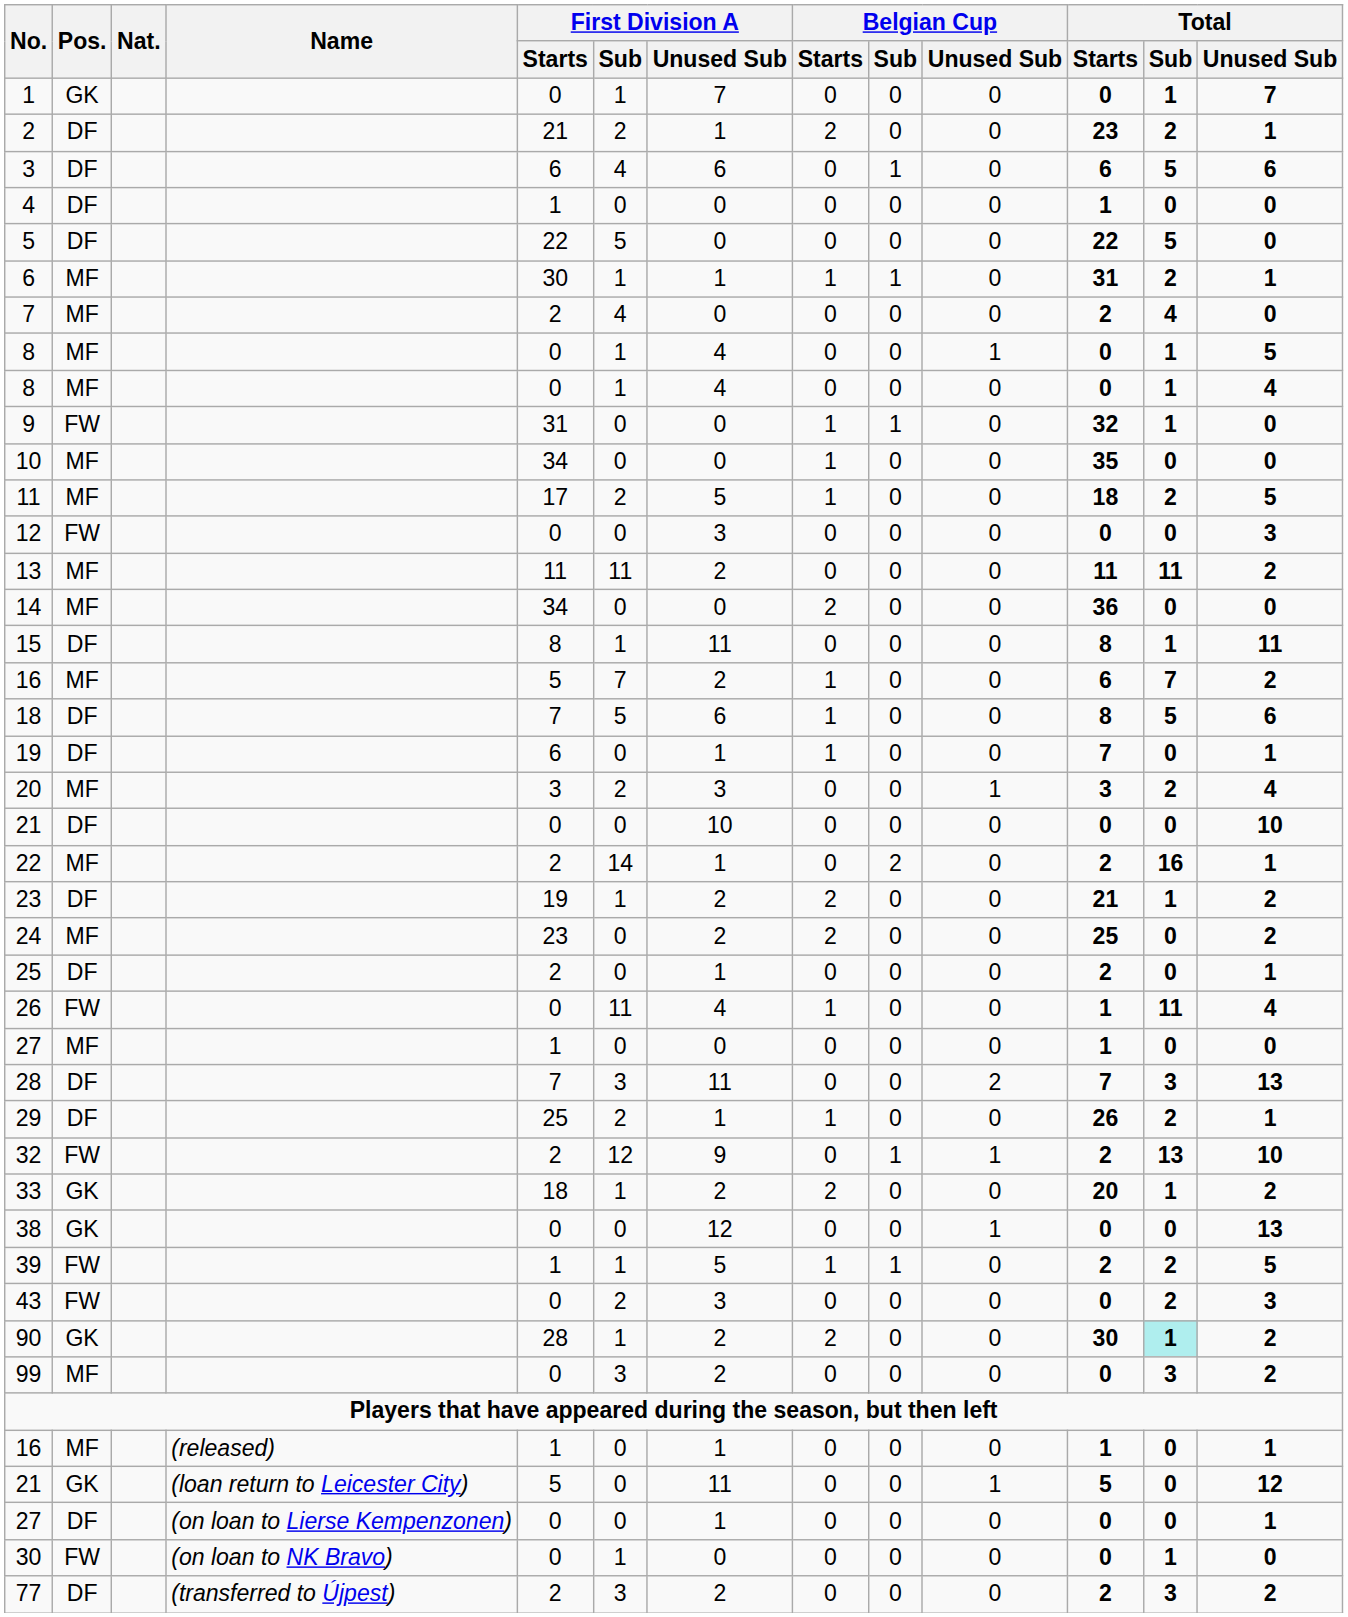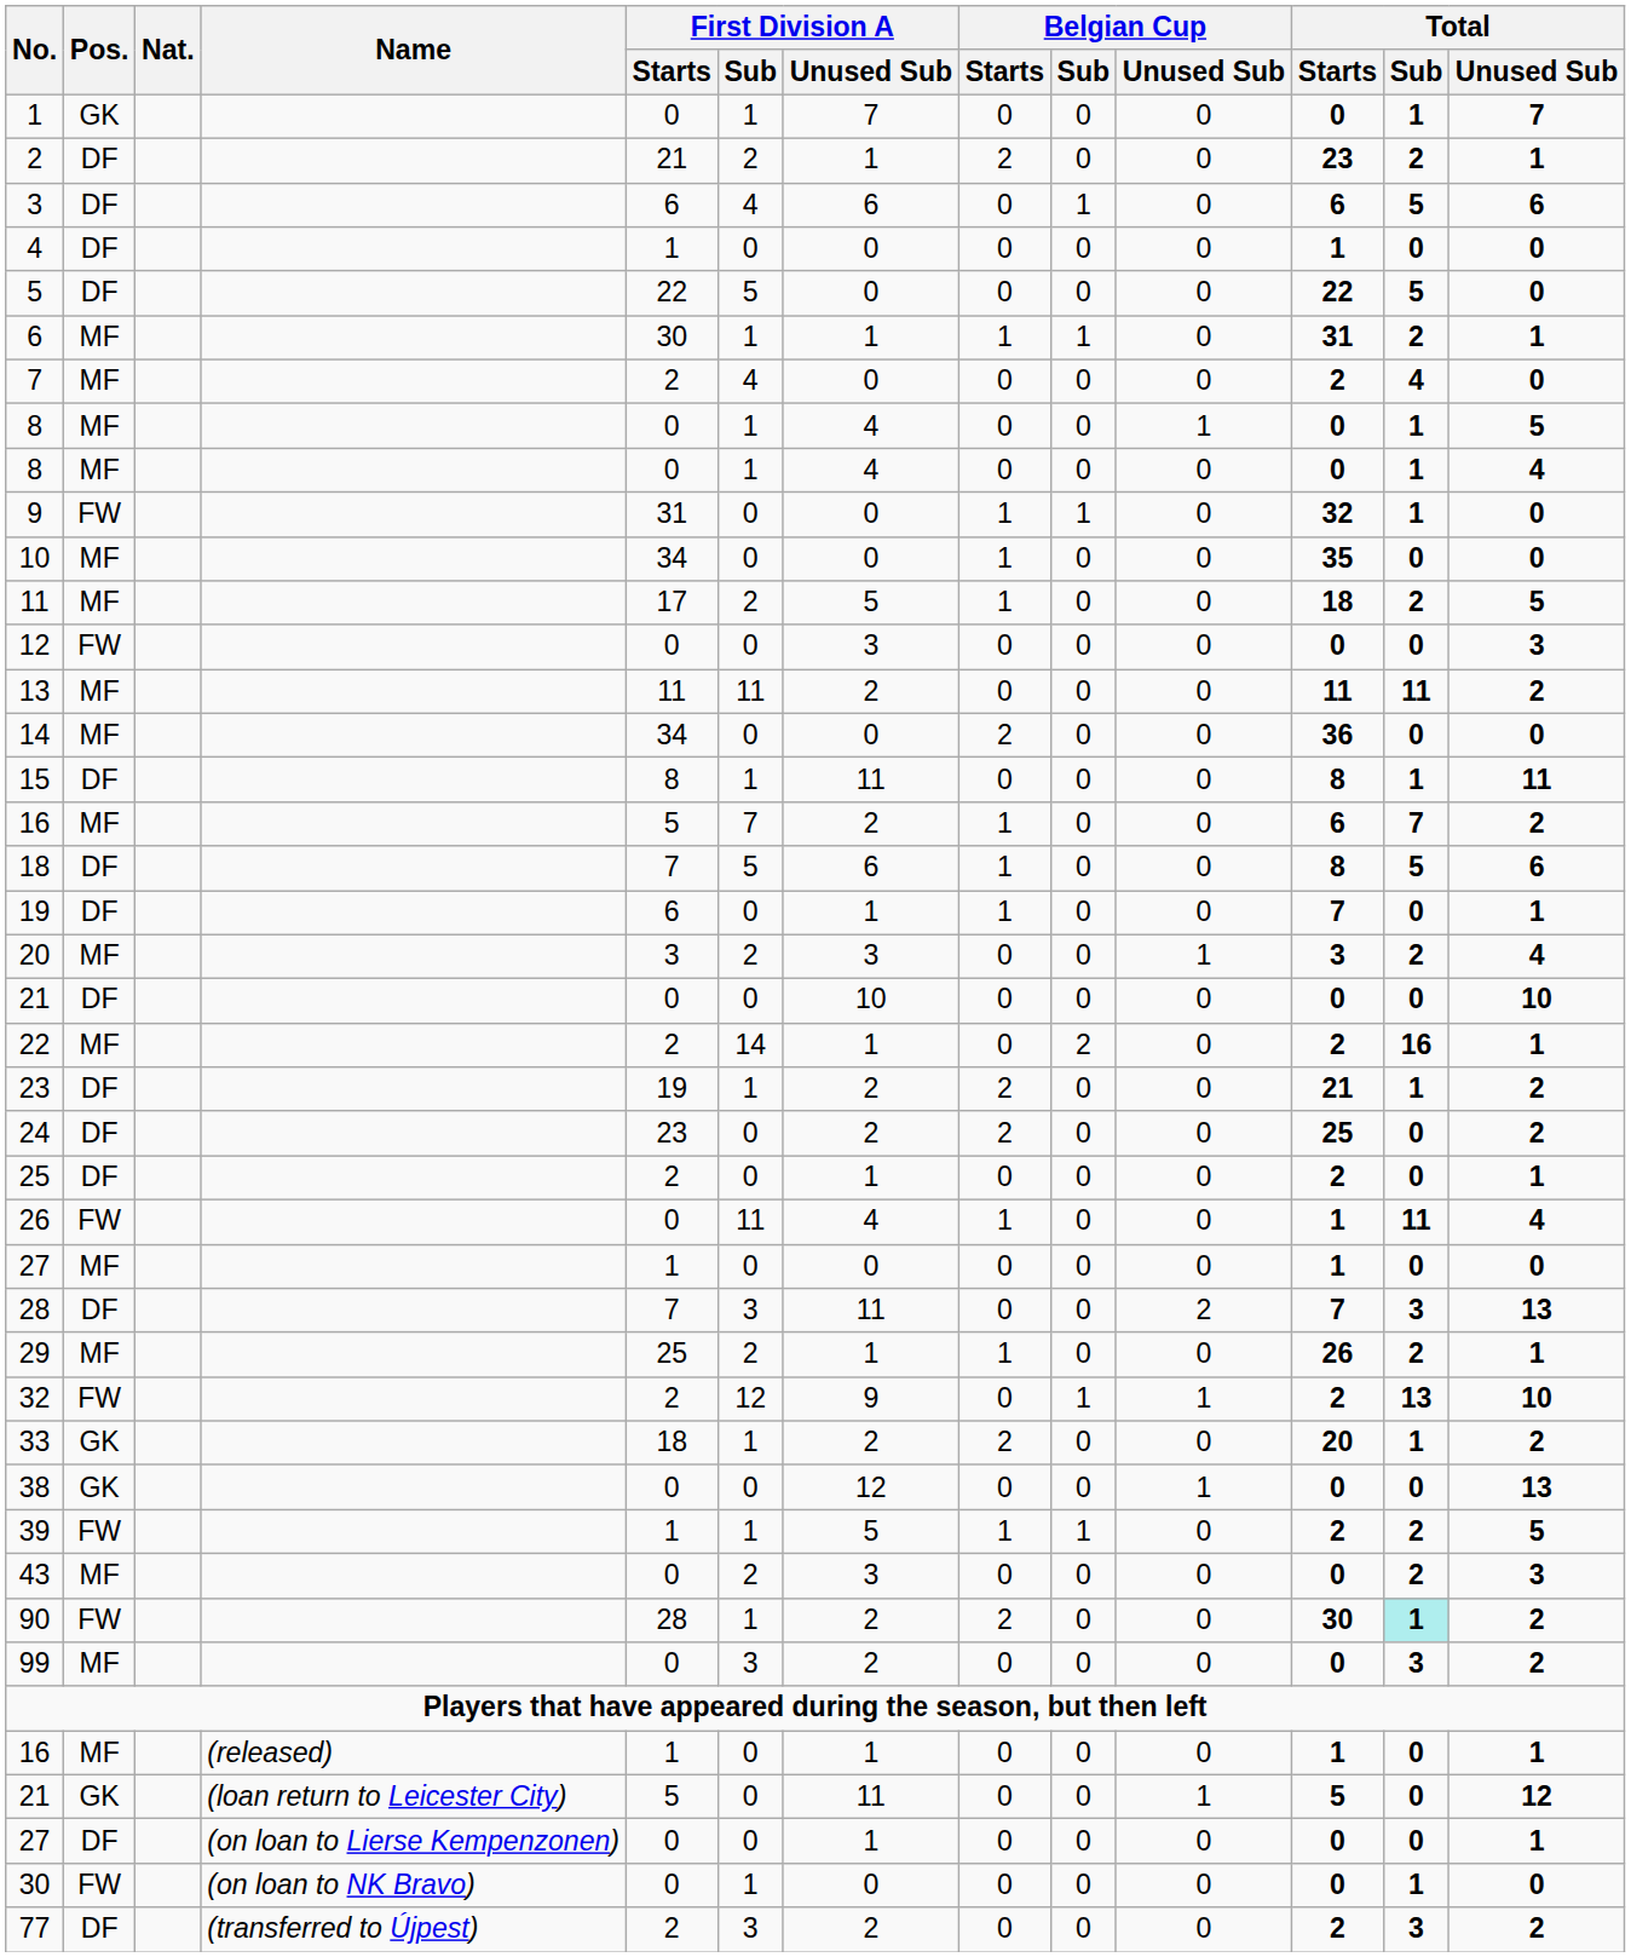 <table class="wikitable sortable" style="text-align:center">
 <tr>
 <th rowspan="2">No.</th>
 <th rowspan="2">Pos.</th>
 <th rowspan="2">Nat.</th>
 <th rowspan="2">Name</th>
 <th colspan="3"><a href='#'>First Division A</a></th>
 <th colspan="3"><a href='#'>Belgian Cup</a></th>
 <th colspan="3">Total</th>
 </tr>
 <tr>
 <th>Starts</th>
 <th>Sub</th>
 <th>Unused Sub</th>
 <th>Starts</th>
 <th>Sub</th>
 <th>Unused Sub</th>
 <th>Starts</th>
 <th>Sub</th>
 <th>Unused Sub</th>
 </tr>
 <tr>
 <td>1</td>
 <td>GK</td>
 <td></td>
 <td align=left></td>
 <td>0</td>
 <td>1</td>
 <td>7</td>
 <td>0</td>
 <td>0</td>
 <td>0</td>
 <td><strong>0</strong></td>
 <td><strong>1</strong></td>
 <td><strong>7</strong></td>
 </tr>
 <tr>
 <td>2</td>
 <td>DF</td>
 <td></td>
 <td align=left></td>
 <td>21</td>
 <td>2</td>
 <td>1</td>
 <td>2</td>
 <td>0</td>
 <td>0</td>
 <td><strong>23</strong></td>
 <td><strong>2</strong></td>
 <td><strong>1</strong></td>
 </tr>
 <tr>
 <td>3</td>
 <td>DF</td>
 <td></td>
 <td align=left></td>
 <td>6</td>
 <td>4</td>
 <td>6</td>
 <td>0</td>
 <td>1</td>
 <td>0</td>
 <td><strong>6</strong></td>
 <td><strong>5</strong></td>
 <td><strong>6</strong></td>
 </tr>
 <tr>
 <td>4</td>
 <td>DF</td>
 <td></td>
 <td align=left></td>
 <td>1</td>
 <td>0</td>
 <td>0</td>
 <td>0</td>
 <td>0</td>
 <td>0</td>
 <td><strong>1</strong></td>
 <td><strong>0</strong></td>
 <td><strong>0</strong></td>
 </tr>
 <tr>
 <td>5</td>
 <td>DF</td>
 <td></td>
 <td align=left></td>
 <td>22</td>
 <td>5</td>
 <td>0</td>
 <td>0</td>
 <td>0</td>
 <td>0</td>
 <td><strong>22</strong></td>
 <td><strong>5</strong></td>
 <td><strong>0</strong></td>
 </tr>
 <tr>
 <td>6</td>
 <td>MF</td>
 <td></td>
 <td align=left></td>
 <td>30</td>
 <td>1</td>
 <td>1</td>
 <td>1</td>
 <td>1</td>
 <td>0</td>
 <td><strong>31</strong></td>
 <td><strong>2</strong></td>
 <td><strong>1</strong></td>
 </tr>
 <tr>
 <td>7</td>
 <td>MF</td>
 <td></td>
 <td align=left></td>
 <td>2</td>
 <td>4</td>
 <td>0</td>
 <td>0</td>
 <td>0</td>
 <td>0</td>
 <td><strong>2</strong></td>
 <td><strong>4</strong></td>
 <td><strong>0</strong></td>
 </tr>
 <tr>
 <td>8</td>
 <td>MF</td>
 <td></td>
 <td align=left></td>
 <td>0</td>
 <td>1</td>
 <td>4</td>
 <td>0</td>
 <td>0</td>
 <td>1</td>
 <td><strong>0</strong></td>
 <td><strong>1</strong></td>
 <td><strong>5</strong></td>
 </tr>
 <tr>
 <td>8</td>
 <td>MF</td>
 <td></td>
 <td align=left></td>
 <td>0</td>
 <td>1</td>
 <td>4</td>
 <td>0</td>
 <td>0</td>
 <td>0</td>
 <td><strong>0</strong></td>
 <td><strong>1</strong></td>
 <td><strong>4</strong></td>
 </tr>
 <tr>
 <td>9</td>
 <td>FW</td>
 <td></td>
 <td align=left></td>
 <td>31</td>
 <td>0</td>
 <td>0</td>
 <td>1</td>
 <td>1</td>
 <td>0</td>
 <td><strong>32</strong></td>
 <td><strong>1</strong></td>
 <td><strong>0</strong></td>
 </tr>
 <tr>
 <td>10</td>
 <td>MF</td>
 <td></td>
 <td align=left></td>
 <td>34</td>
 <td>0</td>
 <td>0</td>
 <td>1</td>
 <td>0</td>
 <td>0</td>
 <td><strong>35</strong></td>
 <td><strong>0</strong></td>
 <td><strong>0</strong></td>
 </tr>
 <tr>
 <td>11</td>
 <td>MF</td>
 <td></td>
 <td align=left></td>
 <td>17</td>
 <td>2</td>
 <td>5</td>
 <td>1</td>
 <td>0</td>
 <td>0</td>
 <td><strong>18</strong></td>
 <td><strong>2</strong></td>
 <td><strong>5</strong></td>
 </tr>
 <tr>
 <td>12</td>
 <td>FW</td>
 <td></td>
 <td align=left></td>
 <td>0</td>
 <td>0</td>
 <td>3</td>
 <td>0</td>
 <td>0</td>
 <td>0</td>
 <td><strong>0</strong></td>
 <td><strong>0</strong></td>
 <td><strong>3</strong></td>
 </tr>
 <tr>
 <td>13</td>
 <td>MF</td>
 <td></td>
 <td align=left></td>
 <td>11</td>
 <td>11</td>
 <td>2</td>
 <td>0</td>
 <td>0</td>
 <td>0</td>
 <td><strong>11</strong></td>
 <td><strong>11</strong></td>
 <td><strong>2</strong></td>
 </tr>
 <tr>
 <td>14</td>
 <td>MF</td>
 <td></td>
 <td align=left></td>
 <td>34</td>
 <td>0</td>
 <td>0</td>
 <td>2</td>
 <td>0</td>
 <td>0</td>
 <td><strong>36</strong></td>
 <td><strong>0</strong></td>
 <td><strong>0</strong></td>
 </tr>
 <tr>
 <td>15</td>
 <td>DF</td>
 <td></td>
 <td align=left></td>
 <td>8</td>
 <td>1</td>
 <td>11</td>
 <td>0</td>
 <td>0</td>
 <td>0</td>
 <td><strong>8</strong></td>
 <td><strong>1</strong></td>
 <td><strong>11</strong></td>
 </tr>
 <tr>
 <td>16</td>
 <td>MF</td>
 <td></td>
 <td align=left></td>
 <td>5</td>
 <td>7</td>
 <td>2</td>
 <td>1</td>
 <td>0</td>
 <td>0</td>
 <td><strong>6</strong></td>
 <td><strong>7</strong></td>
 <td><strong>2</strong></td>
 </tr>
 <tr>
 <td>18</td>
 <td>DF</td>
 <td></td>
 <td align=left></td>
 <td>7</td>
 <td>5</td>
 <td>6</td>
 <td>1</td>
 <td>0</td>
 <td>0</td>
 <td><strong>8</strong></td>
 <td><strong>5</strong></td>
 <td><strong>6</strong></td>
 </tr>
 <tr>
 <td>19</td>
 <td>DF</td>
 <td></td>
 <td align=left></td>
 <td>6</td>
 <td>0</td>
 <td>1</td>
 <td>1</td>
 <td>0</td>
 <td>0</td>
 <td><strong>7</strong></td>
 <td><strong>0</strong></td>
 <td><strong>1</strong></td>
 </tr>
 <tr>
 <td>20</td>
 <td>MF</td>
 <td></td>
 <td align=left></td>
 <td>3</td>
 <td>2</td>
 <td>3</td>
 <td>0</td>
 <td>0</td>
 <td>1</td>
 <td><strong>3</strong></td>
 <td><strong>2</strong></td>
 <td><strong>4</strong></td>
 </tr>
 <tr>
 <td>21</td>
 <td>DF</td>
 <td></td>
 <td align=left></td>
 <td>0</td>
 <td>0</td>
 <td>10</td>
 <td>0</td>
 <td>0</td>
 <td>0</td>
 <td><strong>0</strong></td>
 <td><strong>0</strong></td>
 <td><strong>10</strong></td>
 </tr>
 <tr>
 <td>22</td>
 <td>MF</td>
 <td></td>
 <td align=left></td>
 <td>2</td>
 <td>14</td>
 <td>1</td>
 <td>0</td>
 <td>2</td>
 <td>0</td>
 <td><strong>2</strong></td>
 <td><strong>16</strong></td>
 <td><strong>1</strong></td>
 </tr>
 <tr>
 <td>23</td>
 <td>DF</td>
 <td></td>
 <td align=left></td>
 <td>19</td>
 <td>1</td>
 <td>2</td>
 <td>2</td>
 <td>0</td>
 <td>0</td>
 <td><strong>21</strong></td>
 <td><strong>1</strong></td>
 <td><strong>2</strong></td>
 </tr>
 <tr>
 <td>24</td>
-<td>MF</td>
+<td>DF</td>
 <td></td>
 <td align=left></td>
 <td>23</td>
 <td>0</td>
 <td>2</td>
 <td>2</td>
 <td>0</td>
 <td>0</td>
 <td><strong>25</strong></td>
 <td><strong>0</strong></td>
 <td><strong>2</strong></td>
 </tr>
 <tr>
 <td>25</td>
 <td>DF</td>
 <td></td>
 <td align=left></td>
 <td>2</td>
 <td>0</td>
 <td>1</td>
 <td>0</td>
 <td>0</td>
 <td>0</td>
 <td><strong>2</strong></td>
 <td><strong>0</strong></td>
 <td><strong>1</strong></td>
 </tr>
 <tr>
 <td>26</td>
 <td>FW</td>
 <td></td>
 <td align=left></td>
 <td>0</td>
 <td>11</td>
 <td>4</td>
 <td>1</td>
 <td>0</td>
 <td>0</td>
 <td><strong>1</strong></td>
 <td><strong>11</strong></td>
 <td><strong>4</strong></td>
 </tr>
 <tr>
 <td>27</td>
 <td>MF</td>
 <td></td>
 <td align=left></td>
 <td>1</td>
 <td>0</td>
 <td>0</td>
 <td>0</td>
 <td>0</td>
 <td>0</td>
 <td><strong>1</strong></td>
 <td><strong>0</strong></td>
 <td><strong>0</strong></td>
 </tr>
 <tr>
 <td>28</td>
 <td>DF</td>
 <td></td>
 <td align=left></td>
 <td>7</td>
 <td>3</td>
 <td>11</td>
 <td>0</td>
 <td>0</td>
 <td>2</td>
 <td><strong>7</strong></td>
 <td><strong>3</strong></td>
 <td><strong>13</strong></td>
 </tr>
 <tr>
 <td>29</td>
-<td>DF</td>
+<td>MF</td>
 <td></td>
 <td align=left></td>
 <td>25</td>
 <td>2</td>
 <td>1</td>
 <td>1</td>
 <td>0</td>
 <td>0</td>
 <td><strong>26</strong></td>
 <td><strong>2</strong></td>
 <td><strong>1</strong></td>
 </tr>
 <tr>
 <td>32</td>
 <td>FW</td>
 <td></td>
 <td align=left></td>
 <td>2</td>
 <td>12</td>
 <td>9</td>
 <td>0</td>
 <td>1</td>
 <td>1</td>
 <td><strong>2</strong></td>
 <td><strong>13</strong></td>
 <td><strong>10</strong></td>
 </tr>
 <tr>
 <td>33</td>
 <td>GK</td>
 <td></td>
 <td align=left></td>
 <td>18</td>
 <td>1</td>
 <td>2</td>
 <td>2</td>
 <td>0</td>
 <td>0</td>
 <td><strong>20</strong></td>
 <td><strong>1</strong></td>
 <td><strong>2</strong></td>
 </tr>
 <tr>
 <td>38</td>
 <td>GK</td>
 <td></td>
 <td align=left></td>
 <td>0</td>
 <td>0</td>
 <td>12</td>
 <td>0</td>
 <td>0</td>
 <td>1</td>
 <td><strong>0</strong></td>
 <td><strong>0</strong></td>
 <td><strong>13</strong></td>
 </tr>
 <tr>
 <td>39</td>
 <td>FW</td>
 <td></td>
 <td align=left></td>
 <td>1</td>
 <td>1</td>
 <td>5</td>
 <td>1</td>
 <td>1</td>
 <td>0</td>
 <td><strong>2</strong></td>
 <td><strong>2</strong></td>
 <td><strong>5</strong></td>
 </tr>
 <tr>
 <td>43</td>
-<td>FW</td>
+<td>MF</td>
 <td></td>
 <td align=left></td>
 <td>0</td>
 <td>2</td>
 <td>3</td>
 <td>0</td>
 <td>0</td>
 <td>0</td>
 <td><strong>0</strong></td>
 <td><strong>2</strong></td>
 <td><strong>3</strong></td>
 </tr>
 <tr>
 <td>90</td>
-<td>GK</td>
+<td>FW</td>
 <td></td>
 <td align=left></td>
 <td>28</td>
 <td>1</td>
 <td>2</td>
 <td>2</td>
 <td>0</td>
 <td>0</td>
 <td><strong>30</strong></td>
 <td style="background: paleturquoise;"><strong>1</strong></td>
 <td><strong>2</strong></td>
 </tr>
 <tr>
 <td>99</td>
 <td>MF</td>
 <td></td>
 <td align=left></td>
 <td>0</td>
 <td>3</td>
 <td>2</td>
 <td>0</td>
 <td>0</td>
 <td>0</td>
 <td><strong>0</strong></td>
 <td><strong>3</strong></td>
 <td><strong>2</strong></td>
 </tr>
 <tr>
 <td colspan="16"><strong>Players that have appeared during the season, but then left</strong></td>
 </tr>
 <tr>
 <td>16</td>
 <td>MF</td>
 <td></td>
 <td align=left> <em>(released)</em></td>
 <td>1</td>
 <td>0</td>
 <td>1</td>
 <td>0</td>
 <td>0</td>
 <td>0</td>
 <td><strong>1</strong></td>
 <td><strong>0</strong></td>
 <td><strong>1</strong></td>
 </tr>
 <tr>
 <td>21</td>
 <td>GK</td>
 <td></td>
 <td align=left> <em>(loan return to <a href='#'>Leicester City</a>)</em></td>
 <td>5</td>
 <td>0</td>
 <td>11</td>
 <td>0</td>
 <td>0</td>
 <td>1</td>
 <td><strong>5</strong></td>
 <td><strong>0</strong></td>
 <td><strong>12</strong></td>
 </tr>
 <tr>
 <td>27</td>
 <td>DF</td>
 <td></td>
 <td align=left> <em>(on loan to <a href='#'>Lierse Kempenzonen</a>)</em></td>
 <td>0</td>
 <td>0</td>
 <td>1</td>
 <td>0</td>
 <td>0</td>
 <td>0</td>
 <td><strong>0</strong></td>
 <td><strong>0</strong></td>
 <td><strong>1</strong></td>
 </tr>
 <tr>
 <td>30</td>
 <td>FW</td>
 <td></td>
 <td align=left> <em>(on loan to <a href='#'>NK Bravo</a>)</em></td>
 <td>0</td>
 <td>1</td>
 <td>0</td>
 <td>0</td>
 <td>0</td>
 <td>0</td>
 <td><strong>0</strong></td>
 <td><strong>1</strong></td>
 <td><strong>0</strong></td>
 </tr>
 <tr>
 <td>77</td>
 <td>DF</td>
 <td></td>
 <td align=left> <em>(transferred to <a href='#'>Újpest</a>)</em></td>
 <td>2</td>
 <td>3</td>
 <td>2</td>
 <td>0</td>
 <td>0</td>
 <td>0</td>
 <td><strong>2</strong></td>
 <td><strong>3</strong></td>
 <td><strong>2</strong></td>
 </tr>
 </table>
